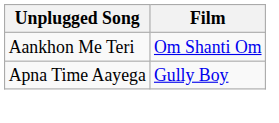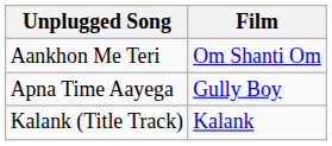 <table class="wikitable">
 <tr>
 <th><strong>Unplugged Song</strong></th>
 <th><strong>Film</strong></th>
 </tr>
 <tr>
 <td>Aankhon Me Teri</td>
 <td><a href='#'>Om Shanti Om</a></td>
 </tr>
 <tr>
 <td>Apna Time Aayega</td>
 <td><a href='#'>Gully Boy</a></td>
 </tr>
+<tr>
+<td>Kalank (Title Track)</td>
+<td><a href='#'>Kalank</a></td>
+</tr>
 </table>
